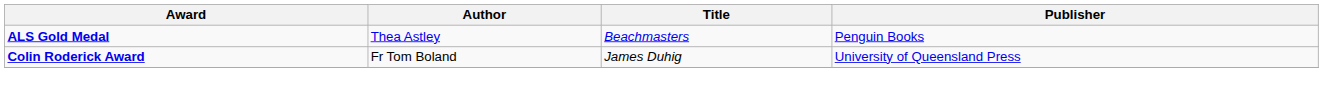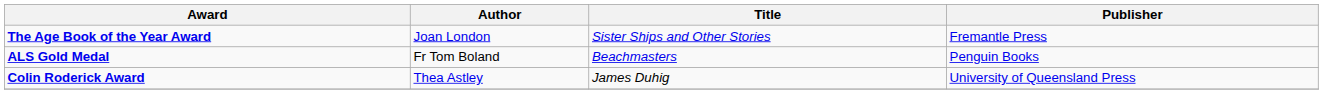 <table class="wikitable" width=100%>
 <tr>
 <th>Award</th>
 <th>Author</th>
 <th>Title</th>
 <th>Publisher</th>
 </tr>
 <tr>
+<td><strong><a href='#'>The Age Book of the Year Award</a></strong></td>
+<td><a href='#'>Joan London</a></td>
+<td><em><a href='#'>Sister Ships and Other Stories</a></em></td>
+<td><a href='#'>Fremantle Press</a></td>
+</tr>
+<tr>
 <td><strong><a href='#'>ALS Gold Medal</a></strong></td>
-<td><a href='#'>Thea Astley</a></td>
+<td>Fr Tom Boland</td>
 <td><em><a href='#'>Beachmasters</a></em></td>
 <td><a href='#'>Penguin Books</a></td>
 </tr>
 <tr>
 <td><strong><a href='#'>Colin Roderick Award</a></strong></td>
-<td>Fr Tom Boland</td>
+<td><a href='#'>Thea Astley</a></td>
 <td><em>James Duhig</em></td>
 <td><a href='#'>University of Queensland Press</a></td>
 </tr>
 <tr>
 </tr>
 </table>
